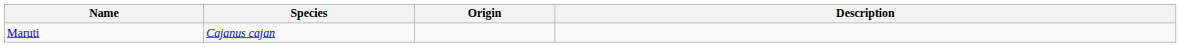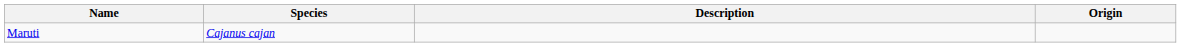 <table class="wikitable sortable" style="width:100%; height:auto;">
 <tr>
 <th style="width:17%;">Name</th>
 <th style="width:18%;">Species</th>
+<th style="width:53%;" class="unsortable">Description</th>
 <th style="width:12%;">Origin</th>
-<th style="width:53%;" class="unsortable">Description</th>
 </tr>
 <tr>
 <td><a href='#'>Maruti</a></td>
 <td><em><a href='#'>Cajanus cajan</a></em></td>
 <td></td>
 <td></td>
 </tr>
 </table>
